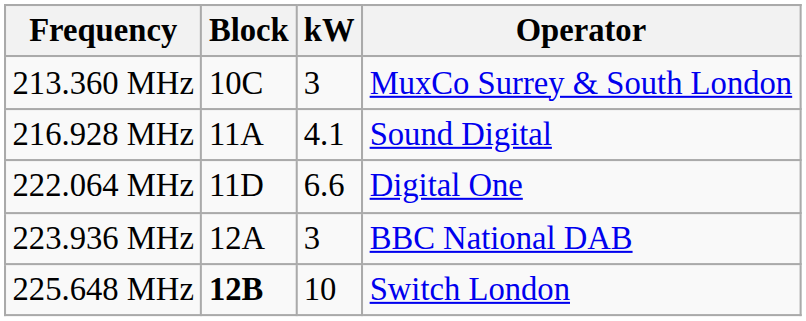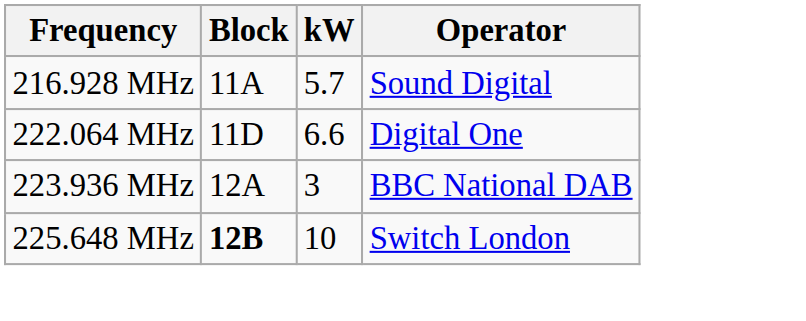 <table class="wikitable sortable">
 <tr>
 <th>Frequency</th>
 <th>Block</th>
 <th>kW</th>
 <th>Operator</th>
 </tr>
 <tr>
-<td>213.360 MHz</td>
-<td>10C</td>
-<td>3</td>
-<td><a href='#'>MuxCo Surrey & South London</a></td>
-</tr>
-<tr>
 <td>216.928 MHz</td>
 <td>11A</td>
-<td>4.1</td>
+<td>5.7</td>
 <td><a href='#'>Sound Digital</a></td>
 </tr>
 <tr>
 <td>222.064 MHz</td>
 <td>11D</td>
 <td>6.6</td>
 <td><a href='#'>Digital One</a></td>
 </tr>
 <tr>
 <td>223.936 MHz</td>
 <td>12A</td>
 <td>3</td>
 <td><a href='#'>BBC National DAB</a></td>
 </tr>
 <tr>
 <td>225.648 MHz</td>
 <td><strong>12B</strong></td>
 <td>10</td>
 <td><a href='#'>Switch London</a></td>
 </tr>
 </table>
